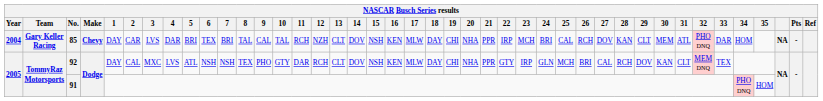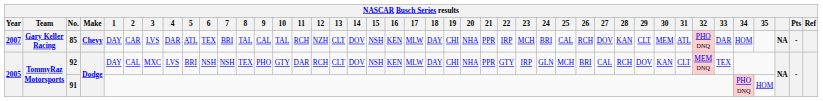 <table class="wikitable" style="text-align:center; font-size:75%">
 <tr>
 <th colspan=42><a href='#'>NASCAR</a> <a href='#'>Busch Series</a> results</th>
 </tr>
 <tr>
 <th>Year</th>
 <th>Team</th>
 <th>No.</th>
 <th>Make</th>
 <th>1</th>
 <th>2</th>
 <th>3</th>
 <th>4</th>
 <th>5</th>
 <th>6</th>
 <th>7</th>
 <th>8</th>
 <th>9</th>
 <th>10</th>
 <th>11</th>
 <th>12</th>
 <th>13</th>
 <th>14</th>
 <th>15</th>
 <th>16</th>
 <th>17</th>
 <th>18</th>
 <th>19</th>
 <th>20</th>
 <th>21</th>
 <th>22</th>
 <th>23</th>
 <th>24</th>
 <th>25</th>
 <th>26</th>
 <th>27</th>
 <th>28</th>
 <th>29</th>
 <th>30</th>
 <th>31</th>
 <th>32</th>
 <th>33</th>
 <th>34</th>
 <th>35</th>
 <th></th>
 <th>Pts</th>
 <th>Ref</th>
 </tr>
 <tr>
-<th><a href='#'>2004</a></th>
+<th><a href='#'>2007</a></th>
 <th><a href='#'>Gary Keller Racing</a></th>
 <th>85</th>
 <th><a href='#'>Chevy</a></th>
 <td><a href='#'>DAY</a></td>
 <td><a href='#'>CAR</a></td>
 <td><a href='#'>LVS</a></td>
 <td><a href='#'>DAR</a></td>
-<td><a href='#'>BRI</a></td>
+<td><a href='#'>ATL</a></td>
 <td><a href='#'>TEX</a></td>
 <td><a href='#'>BRI</a></td>
 <td><a href='#'>TAL</a></td>
 <td><a href='#'>CAL</a></td>
 <td><a href='#'>TAL</a></td>
 <td><a href='#'>RCH</a></td>
 <td><a href='#'>NZH</a></td>
 <td><a href='#'>CLT</a></td>
 <td><a href='#'>DOV</a></td>
 <td><a href='#'>NSH</a></td>
 <td><a href='#'>KEN</a></td>
 <td><a href='#'>MLW</a></td>
 <td><a href='#'>DAY</a></td>
 <td><a href='#'>CHI</a></td>
 <td><a href='#'>NHA</a></td>
 <td><a href='#'>PPR</a></td>
 <td><a href='#'>IRP</a></td>
 <td><a href='#'>MCH</a></td>
 <td><a href='#'>BRI</a></td>
 <td><a href='#'>CAL</a></td>
 <td><a href='#'>RCH</a></td>
 <td><a href='#'>DOV</a></td>
 <td><a href='#'>KAN</a></td>
 <td><a href='#'>CLT</a></td>
 <td><a href='#'>MEM</a></td>
 <td><a href='#'>ATL</a></td>
 <td style="background:#FFCFCF;"><a href='#'>PHO</a><br><small>DNQ</small></td>
 <td><a href='#'>DAR</a></td>
 <td><a href='#'>HOM</a></td>
 <td></td>
 <th>NA</th>
 <th>-</th>
 <th></th>
 </tr>
 <tr>
 <th rowspan=2><a href='#'>2005</a></th>
 <th rowspan=2><a href='#'>TommyRaz Motorsports</a></th>
 <th>92</th>
 <th rowspan=2><a href='#'>Dodge</a></th>
 <td><a href='#'>DAY</a></td>
 <td><a href='#'>CAL</a></td>
 <td><a href='#'>MXC</a></td>
 <td><a href='#'>LVS</a></td>
-<td><a href='#'>ATL</a></td>
+<td><a href='#'>BRI</a></td>
 <td><a href='#'>NSH</a></td>
 <td><a href='#'>NSH</a></td>
 <td><a href='#'>TEX</a></td>
 <td><a href='#'>PHO</a></td>
 <td><a href='#'>GTY</a></td>
 <td><a href='#'>DAR</a></td>
 <td><a href='#'>RCH</a></td>
 <td><a href='#'>CLT</a></td>
 <td><a href='#'>DOV</a></td>
 <td><a href='#'>NSH</a></td>
 <td><a href='#'>KEN</a></td>
 <td><a href='#'>MLW</a></td>
 <td><a href='#'>DAY</a></td>
 <td><a href='#'>CHI</a></td>
 <td><a href='#'>NHA</a></td>
 <td><a href='#'>PPR</a></td>
 <td><a href='#'>GTY</a></td>
 <td><a href='#'>IRP</a></td>
 <td><a href='#'>GLN</a></td>
 <td><a href='#'>MCH</a></td>
 <td><a href='#'>BRI</a></td>
 <td><a href='#'>CAL</a></td>
 <td><a href='#'>RCH</a></td>
 <td><a href='#'>DOV</a></td>
 <td><a href='#'>KAN</a></td>
 <td><a href='#'>CLT</a></td>
 <td style="background:#FFCFCF;"><a href='#'>MEM</a><br><small>DNQ</small></td>
 <td><a href='#'>TEX</a></td>
 <td colspan=2></td>
 <th rowspan=2>NA</th>
 <th rowspan=2>-</th>
 <th rowspan=2></th>
 </tr>
 <tr>
 <th>91</th>
 <td colspan=33></td>
 <td style="background:#FFCFCF;"><a href='#'>PHO</a><br><small>DNQ</small></td>
 <td><a href='#'>HOM</a></td>
 </tr>
 </table>
